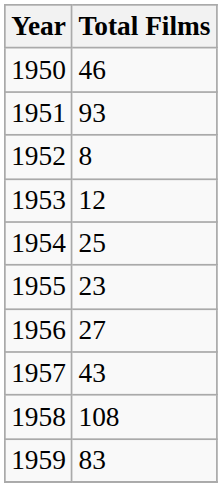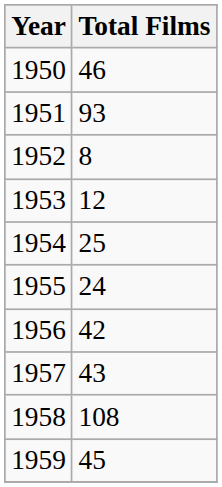 <table class="wikitable">
 <tr>
 <th>Year</th>
 <th>Total Films</th>
 </tr>
 <tr>
 <td>1950</td>
 <td>46</td>
 </tr>
 <tr>
 <td>1951</td>
 <td>93</td>
 </tr>
 <tr>
 <td>1952</td>
 <td>8</td>
 </tr>
 <tr>
 <td>1953</td>
 <td>12</td>
 </tr>
 <tr>
 <td>1954</td>
 <td>25</td>
 </tr>
 <tr>
 <td>1955</td>
-<td>23</td>
+<td>24</td>
 </tr>
 <tr>
 <td>1956</td>
-<td>27</td>
+<td>42</td>
 </tr>
 <tr>
 <td>1957</td>
 <td>43</td>
 </tr>
 <tr>
 <td>1958</td>
 <td>108</td>
 </tr>
 <tr>
 <td>1959</td>
-<td>83</td>
+<td>45</td>
 </tr>
 <tr>
 </tr>
 </table>
